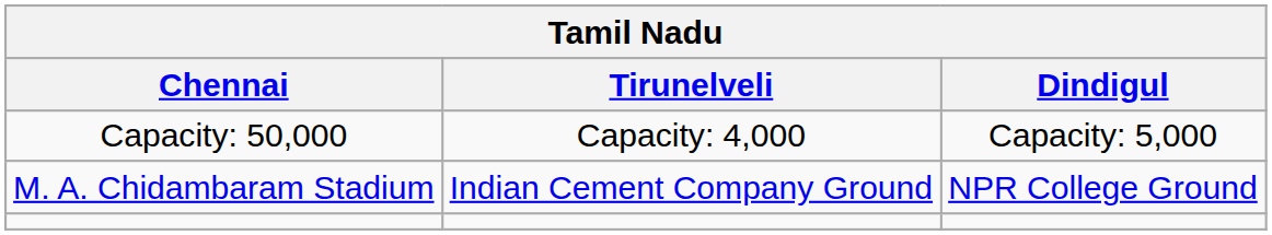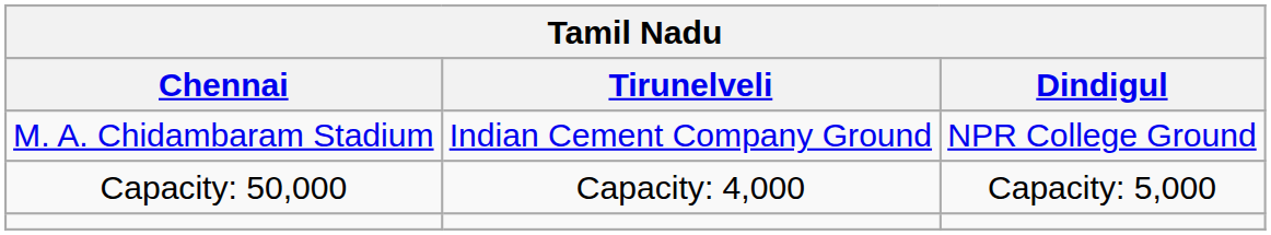 <table class="wikitable" style="text-align:center;font-size:90%">
 <tr>
 <th colspan="3">Tamil Nadu</th>
 </tr>
 <tr>
 <th><a href='#'>Chennai</a></th>
 <th><a href='#'>Tirunelveli</a></th>
 <th><a href='#'>Dindigul</a></th>
 </tr>
 <tr>
+<td><a href='#'>M. A. Chidambaram Stadium</a></td>
+<td><a href='#'>Indian Cement Company Ground</a></td>
+<td><a href='#'>NPR College Ground</a></td>
+</tr>
+<tr>
 <td>Capacity: 50,000</td>
 <td>Capacity: 4,000</td>
 <td>Capacity: 5,000</td>
-</tr>
-<tr>
-<td><a href='#'>M. A. Chidambaram Stadium</a></td>
-<td><a href='#'>Indian Cement Company Ground</a></td>
-<td><a href='#'>NPR College Ground</a></td>
 </tr>
 <tr>
 <td></td>
 <td></td>
 <td></td>
 </tr>
 </table>
